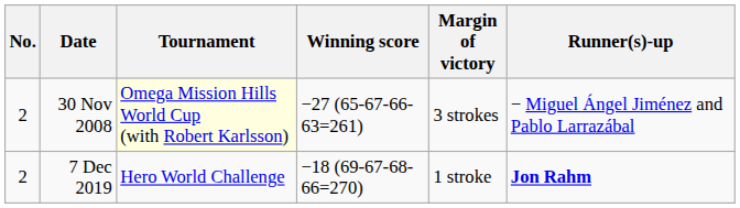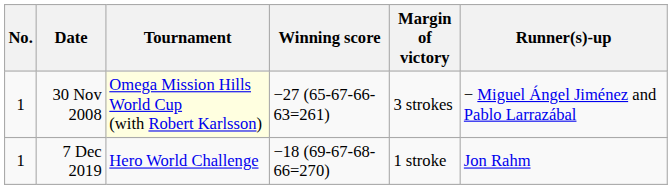 <table class="wikitable" style="font-size:95%;">
 <tr>
 <th>No.</th>
 <th>Date</th>
 <th>Tournament</th>
 <th>Winning score</th>
 <th>Margin of<br>victory</th>
 <th>Runner(s)-up</th>
 </tr>
 <tr>
-<td align=center>2</td>
+<td align=center>1</td>
 <td align=right>30 Nov 2008</td>
 <td style="background: lightyellow;"><a href='#'>Omega Mission Hills World Cup</a><br>(with  <a href='#'>Robert Karlsson</a>)</td>
 <td>−27 (65-67-66-63=261)</td>
 <td>3 strokes</td>
 <td> − <a href='#'>Miguel Ángel Jiménez</a> and <a href='#'>Pablo Larrazábal</a></td>
 </tr>
 <tr>
-<td align=center>2</td>
+<td align=center>1</td>
 <td align=right>7 Dec 2019</td>
 <td><a href='#'>Hero World Challenge</a></td>
 <td>−18 (69-67-68-66=270)</td>
 <td>1 stroke</td>
-<td><strong> <a href='#'>Jon Rahm</a></strong></td>
+<td> <a href='#'>Jon Rahm</a></td>
 </tr>
 </table>
